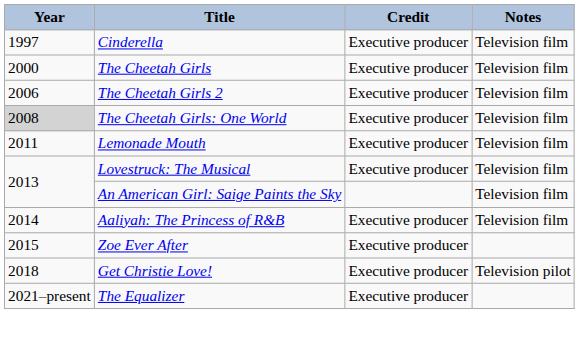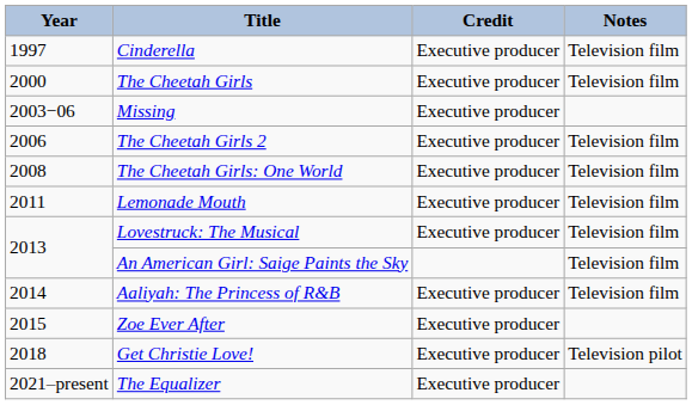 <table class="wikitable" style="font-size:95%;">
 <tr>
 <th style="background:#B0C4DE;">Year</th>
 <th style="background:#B0C4DE;">Title</th>
 <th style="background:#B0C4DE;">Credit</th>
 <th style="background:#B0C4DE;">Notes</th>
 </tr>
 <tr>
 <td>1997</td>
 <td><em><a href='#'>Cinderella</a></em></td>
 <td>Executive producer</td>
 <td>Television film</td>
 </tr>
 <tr>
 <td>2000</td>
 <td><em><a href='#'>The Cheetah Girls</a></em></td>
 <td>Executive producer</td>
 <td>Television film</td>
 </tr>
 <tr>
+<td>2003−06</td>
+<td><em><a href='#'>Missing</a></em></td>
+<td>Executive producer</td>
+<td></td>
+</tr>
+<tr>
 <td>2006</td>
 <td><em><a href='#'>The Cheetah Girls 2</a></em></td>
 <td>Executive producer</td>
 <td>Television film</td>
 </tr>
 <tr>
-<td style="background: lightgrey;">2008</td>
+<td>2008</td>
 <td><em><a href='#'>The Cheetah Girls: One World</a></em></td>
 <td>Executive producer</td>
 <td>Television film</td>
 </tr>
 <tr>
 <td>2011</td>
 <td><em><a href='#'>Lemonade Mouth</a></em></td>
 <td>Executive producer</td>
 <td>Television film</td>
 </tr>
 <tr>
 <td rowspan=2>2013</td>
 <td><em><a href='#'>Lovestruck: The Musical</a></em></td>
 <td>Executive producer</td>
 <td>Television film</td>
 </tr>
 <tr>
 <td><em><a href='#'>An American Girl: Saige Paints the Sky</a></em></td>
 <td></td>
 <td>Television film</td>
 </tr>
 <tr>
 <td>2014</td>
 <td><em><a href='#'>Aaliyah: The Princess of R&B</a></em></td>
 <td>Executive producer</td>
 <td>Television film</td>
 </tr>
 <tr>
 <td>2015</td>
 <td><em><a href='#'>Zoe Ever After</a></em></td>
 <td>Executive producer</td>
 <td></td>
 </tr>
 <tr>
 <td>2018</td>
 <td><em><a href='#'>Get Christie Love!</a></em></td>
 <td>Executive producer</td>
 <td>Television pilot</td>
 </tr>
 <tr>
 <td>2021–present</td>
 <td><em><a href='#'>The Equalizer</a></em></td>
 <td>Executive producer</td>
 <td></td>
 </tr>
 </table>
